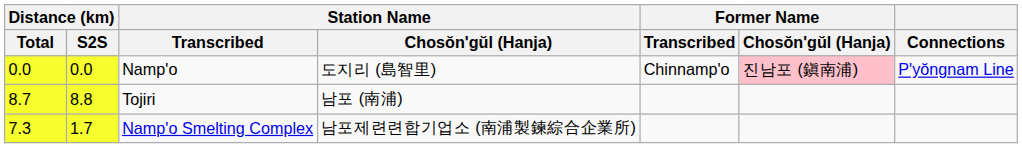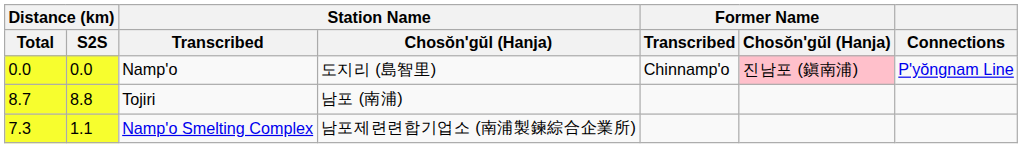 <table class="wikitable" style="font-size:85%;">
 <tr>
 <th colspan="2">Distance (km)</th>
 <th colspan="2">Station Name</th>
 <th colspan="2">Former Name</th>
 <th></th>
 </tr>
 <tr>
 <th>Total</th>
 <th>S2S</th>
 <th>Transcribed</th>
 <th>Chosŏn'gŭl (Hanja)</th>
 <th>Transcribed</th>
 <th>Chosŏn'gŭl (Hanja)</th>
 <th>Connections</th>
 </tr>
 <tr>
 <td bgcolor=#F7FE2E>0.0</td>
 <td bgcolor=#F7FE2E>0.0</td>
 <td>Namp'o</td>
 <td>도지리 (島智里)</td>
 <td>Chinnamp'o</td>
 <td style="background: pink;">진남포 (鎭南浦)</td>
 <td><a href='#'>P'yŏngnam Line</a></td>
 </tr>
 <tr>
 <td bgcolor=#F7FE2E>8.7</td>
 <td bgcolor=#F7FE2E>8.8</td>
 <td>Tojiri</td>
 <td>남포 (南浦)</td>
 <td></td>
 <td></td>
 <td></td>
 </tr>
 <tr>
 <td bgcolor=#F7FE2E>7.3</td>
-<td bgcolor=#F7FE2E>1.7</td>
+<td bgcolor=#F7FE2E>1.1</td>
 <td><a href='#'>Namp'o Smelting Complex</a></td>
 <td>남포제련련합기업소 (南浦製鍊綜合企業所)</td>
 <td></td>
 <td></td>
 <td></td>
 </tr>
 </table>
